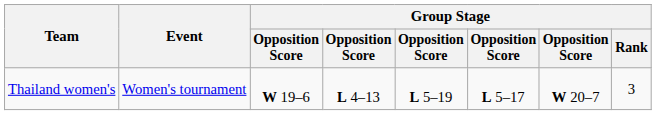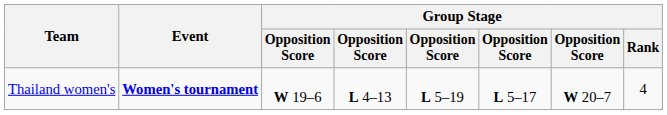 <table class=wikitable style=font-size:90%;text-align:center>
 <tr>
 <th rowspan=2>Team</th>
 <th rowspan=2>Event</th>
 <th colspan=6>Group Stage</th>
 </tr>
 <tr style="font-size:95%">
 <th>Opposition<br>Score</th>
 <th>Opposition<br>Score</th>
 <th>Opposition<br>Score</th>
 <th>Opposition<br>Score</th>
 <th>Opposition<br>Score</th>
 <th>Rank</th>
 </tr>
 <tr>
 <td align=left><a href='#'>Thailand women's</a></td>
-<td align=left><a href='#'>Women's tournament</a></td>
+<td align=left><strong><a href='#'>Women's tournament</a></strong></td>
 <td><br><strong>W</strong> 19–6</td>
 <td><br><strong>L</strong> 4–13</td>
 <td><br><strong>L</strong> 5–19</td>
 <td><br><strong>L</strong> 5–17</td>
 <td><br><strong>W</strong> 20–7</td>
-<td>3</td>
+<td>4</td>
 </tr>
 </table>
